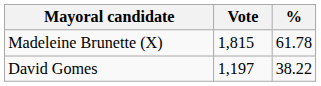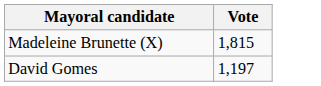 <table class="wikitable">
 <tr>
 <th bgcolor="#DDDDFF" width="200px">Mayoral candidate</th>
 <th bgcolor="#DDDDFF" width="50px">Vote</th>
-<th bgcolor="#DDDDFF" width="30px">%</th>
 </tr>
 <tr>
 <td>Madeleine Brunette (X)</td>
 <td>1,815</td>
-<td>61.78</td>
 </tr>
 <tr>
 <td>David Gomes</td>
 <td>1,197</td>
-<td>38.22</td>
 </tr>
 </table>
